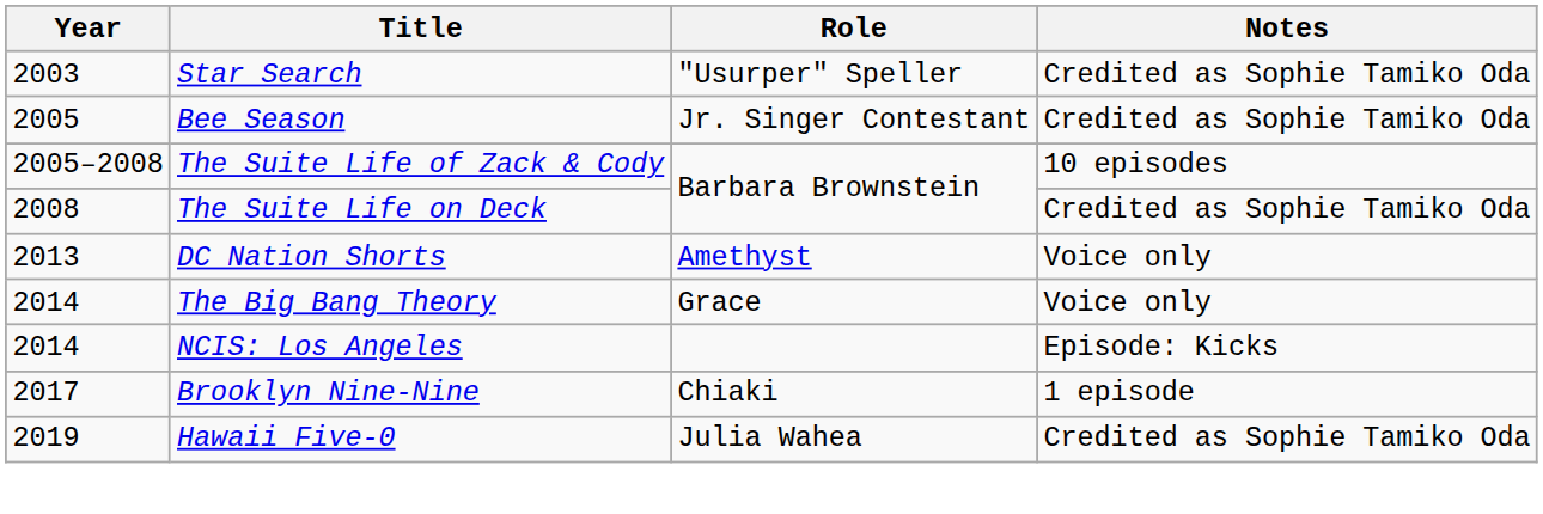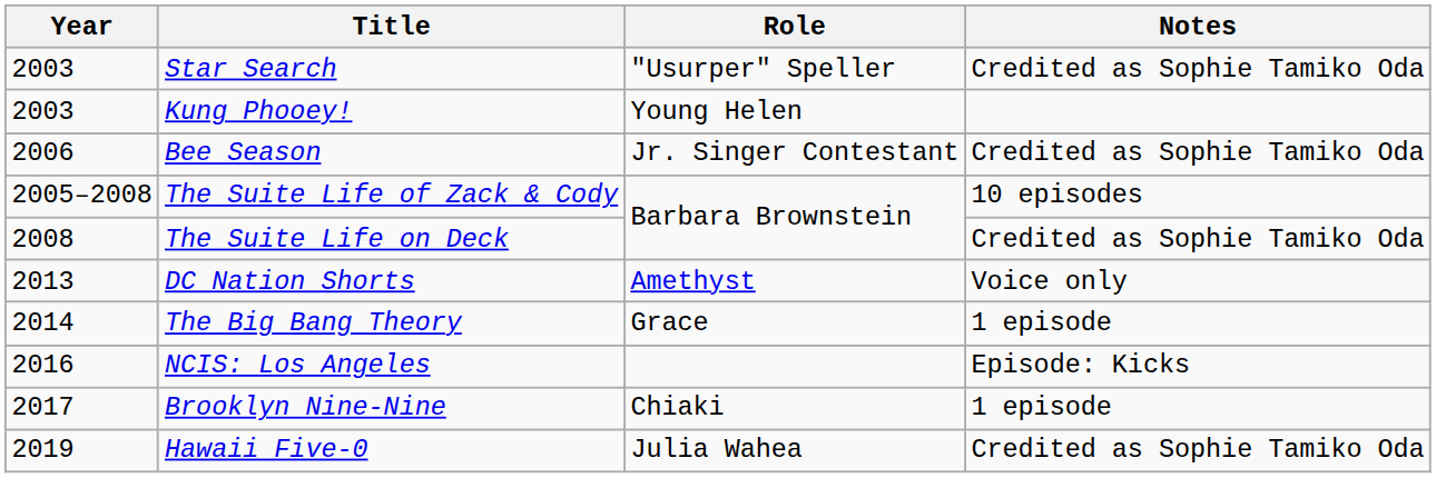 <table class="wikitable">
 <tr>
 <th>Year</th>
 <th>Title</th>
 <th>Role</th>
 <th>Notes</th>
 </tr>
 <tr>
 <td>2003</td>
 <td><em><a href='#'>Star Search</a></em></td>
 <td>"Usurper" Speller</td>
 <td>Credited as Sophie Tamiko Oda</td>
 </tr>
 <tr>
-<td>2005</td>
+<td>2003</td>
+<td><em><a href='#'>Kung Phooey!</a></em></td>
+<td>Young Helen</td>
+<td></td>
+</tr>
+<tr>
+<td>2006</td>
 <td><em><a href='#'>Bee Season</a></em></td>
 <td>Jr. Singer Contestant</td>
 <td>Credited as Sophie Tamiko Oda</td>
 </tr>
 <tr>
 <td>2005–2008</td>
 <td><em><a href='#'>The Suite Life of Zack & Cody</a></em></td>
 <td rowspan=2>Barbara Brownstein</td>
 <td>10 episodes</td>
 </tr>
 <tr>
 <td>2008</td>
 <td><em><a href='#'>The Suite Life on Deck</a></em></td>
 <td>Credited as Sophie Tamiko Oda</td>
 </tr>
 <tr>
 <td>2013</td>
 <td><em><a href='#'>DC Nation Shorts</a></em></td>
 <td><a href='#'>Amethyst</a></td>
 <td>Voice only</td>
 </tr>
 <tr>
 <td>2014</td>
 <td><em><a href='#'>The Big Bang Theory</a></em></td>
 <td>Grace</td>
-<td>Voice only</td>
+<td>1 episode</td>
 </tr>
 <tr>
-<td>2014</td>
+<td>2016</td>
 <td><em><a href='#'>NCIS: Los Angeles</a></em></td>
 <td></td>
 <td>Episode: Kicks</td>
 </tr>
 <tr>
 <td>2017</td>
 <td><em><a href='#'>Brooklyn Nine-Nine</a></em></td>
 <td>Chiaki</td>
 <td>1 episode</td>
 </tr>
 <tr>
 <td>2019</td>
 <td><em><a href='#'>Hawaii Five-0</a></em></td>
 <td>Julia Wahea</td>
 <td>Credited as Sophie Tamiko Oda</td>
 </tr>
 </table>
